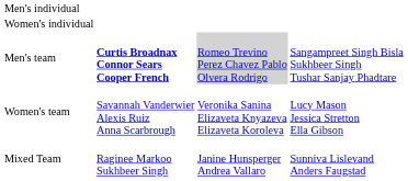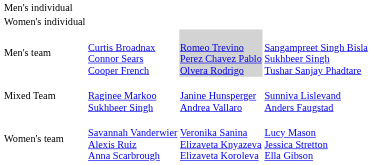 <table>
 <tr>
 <td>Men's individual</td>
 <td></td>
 <td></td>
 <td></td>
 </tr>
 <tr>
 <td>Women's individual</td>
 <td></td>
 <td></td>
 <td></td>
 </tr>
 <tr>
 <td>Men's team</td>
-<td><strong><br><a href='#'>Curtis Broadnax</a><br><a href='#'>Connor Sears</a><br><a href='#'>Cooper French</a></strong></td>
+<td><br><a href='#'>Curtis Broadnax</a><br><a href='#'>Connor Sears</a><br><a href='#'>Cooper French</a></td>
 <td style="background: lightgrey;"><br><a href='#'>Romeo Trevino</a><br><a href='#'>Perez Chavez Pablo</a><br><a href='#'>Olvera Rodrigo</a></td>
 <td><br><a href='#'>Sangampreet Singh Bisla</a><br><a href='#'>Sukhbeer Singh</a><br><a href='#'>Tushar Sanjay Phadtare</a></td>
+</tr>
+<tr>
+<td>Mixed Team</td>
+<td><br><a href='#'>Raginee Markoo</a><br><a href='#'>Sukhbeer Singh</a></td>
+<td><br><a href='#'>Janine Hunsperger</a><br><a href='#'>Andrea Vallaro</a></td>
+<td><br><a href='#'>Sunniva Lislevand</a><br><a href='#'>Anders Faugstad</a></td>
 </tr>
 <tr>
 <td>Women's team</td>
 <td><br><a href='#'>Savannah Vanderwier</a><br><a href='#'>Alexis Ruiz</a><br><a href='#'>Anna Scarbrough</a></td>
 <td><br><a href='#'>Veronika Sanina</a><br><a href='#'>Elizaveta Knyazeva</a><br><a href='#'>Elizaveta Koroleva</a></td>
 <td><br><a href='#'>Lucy Mason</a><br><a href='#'>Jessica Stretton</a><br><a href='#'>Ella Gibson</a></td>
 </tr>
-<tr>
-<td>Mixed Team</td>
-<td><br><a href='#'>Raginee Markoo</a><br><a href='#'>Sukhbeer Singh</a></td>
-<td><br><a href='#'>Janine Hunsperger</a><br><a href='#'>Andrea Vallaro</a></td>
-<td><br><a href='#'>Sunniva Lislevand</a><br><a href='#'>Anders Faugstad</a></td>
-</tr>
 </table>
